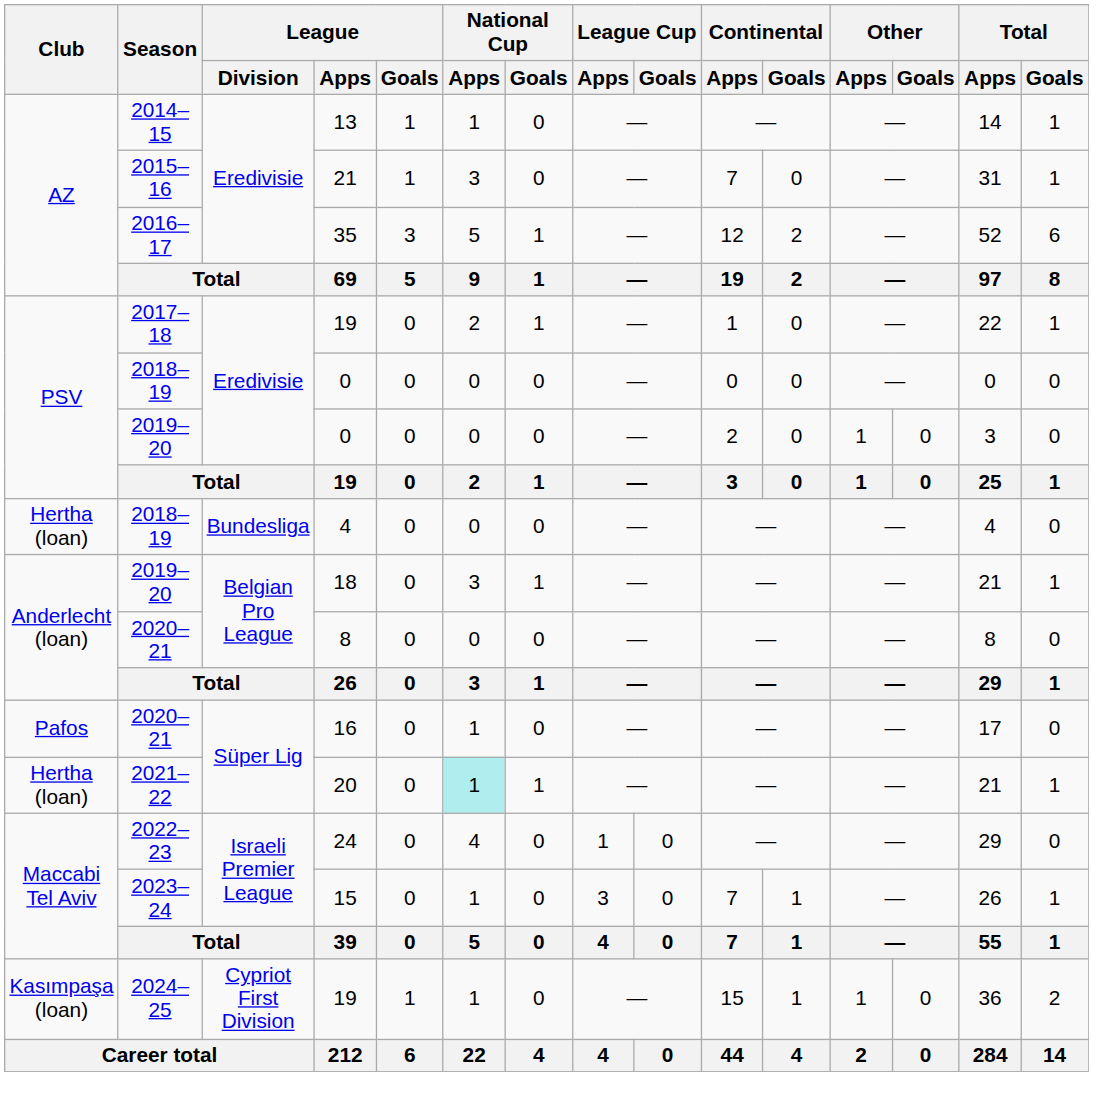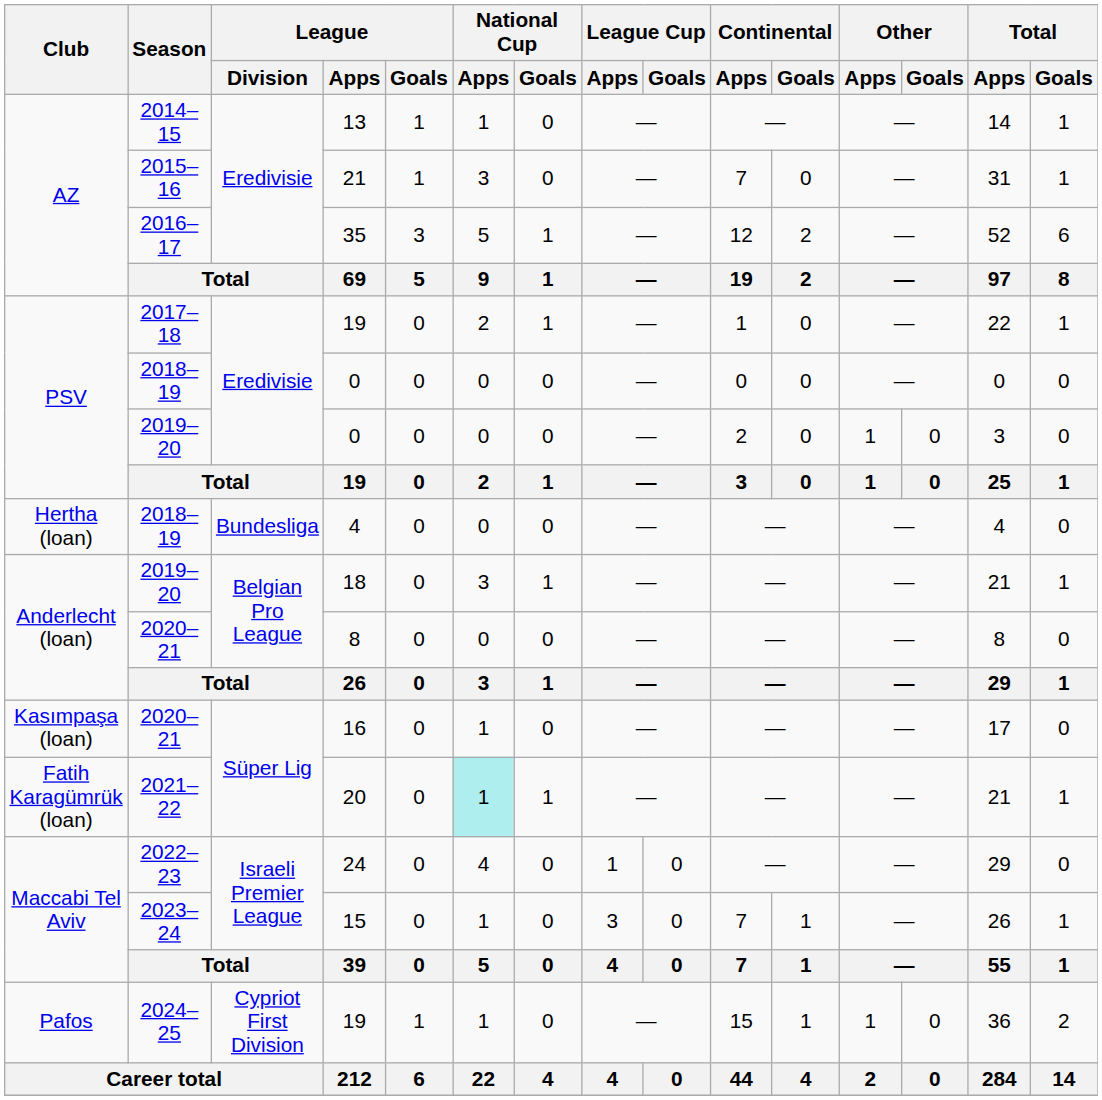 <table class="wikitable" style="text-align: center;">
 <tr>
 <th rowspan=2>Club</th>
 <th rowspan=2>Season</th>
 <th colspan=3>League</th>
 <th colspan=2>National Cup</th>
 <th colspan=2>League Cup</th>
 <th colspan=2>Continental</th>
 <th colspan=2>Other</th>
 <th colspan=2>Total</th>
 </tr>
 <tr>
 <th>Division</th>
 <th>Apps</th>
 <th>Goals</th>
 <th>Apps</th>
 <th>Goals</th>
 <th>Apps</th>
 <th>Goals</th>
 <th>Apps</th>
 <th>Goals</th>
 <th>Apps</th>
 <th>Goals</th>
 <th>Apps</th>
 <th>Goals</th>
 </tr>
 <tr>
 <td rowspan="4"><a href='#'>AZ</a></td>
 <td><a href='#'>2014–15</a></td>
 <td rowspan="3"><a href='#'>Eredivisie</a></td>
 <td>13</td>
 <td>1</td>
 <td>1</td>
 <td>0</td>
 <td colspan="2">—</td>
 <td colspan="2">—</td>
 <td colspan="2">—</td>
 <td>14</td>
 <td>1</td>
 </tr>
 <tr>
 <td><a href='#'>2015–16</a></td>
 <td>21</td>
 <td>1</td>
 <td>3</td>
 <td>0</td>
 <td colspan="2">—</td>
 <td>7</td>
 <td>0</td>
 <td colspan="2">—</td>
 <td>31</td>
 <td>1</td>
 </tr>
 <tr>
 <td><a href='#'>2016–17</a></td>
 <td>35</td>
 <td>3</td>
 <td>5</td>
 <td>1</td>
 <td colspan="2">—</td>
 <td>12</td>
 <td>2</td>
 <td colspan="2">—</td>
 <td>52</td>
 <td>6</td>
 </tr>
 <tr>
 <th colspan=2>Total</th>
 <th>69</th>
 <th>5</th>
 <th>9</th>
 <th>1</th>
 <th colspan="2">—</th>
 <th>19</th>
 <th>2</th>
 <th colspan="2">—</th>
 <th>97</th>
 <th>8</th>
 </tr>
 <tr>
 <td rowspan="4"><a href='#'>PSV</a></td>
 <td><a href='#'>2017–18</a></td>
 <td rowspan="3"><a href='#'>Eredivisie</a></td>
 <td>19</td>
 <td>0</td>
 <td>2</td>
 <td>1</td>
 <td colspan="2">—</td>
 <td>1</td>
 <td>0</td>
 <td colspan="2">—</td>
 <td>22</td>
 <td>1</td>
 </tr>
 <tr>
 <td><a href='#'>2018–19</a></td>
 <td>0</td>
 <td>0</td>
 <td>0</td>
 <td>0</td>
 <td colspan="2">—</td>
 <td>0</td>
 <td>0</td>
 <td colspan="2">—</td>
 <td>0</td>
 <td>0</td>
 </tr>
 <tr>
 <td><a href='#'>2019–20</a></td>
 <td>0</td>
 <td>0</td>
 <td>0</td>
 <td>0</td>
 <td colspan="2">—</td>
 <td>2</td>
 <td>0</td>
 <td>1</td>
 <td>0</td>
 <td>3</td>
 <td>0</td>
 </tr>
 <tr>
 <th colspan=2>Total</th>
 <th>19</th>
 <th>0</th>
 <th>2</th>
 <th>1</th>
 <th colspan="2">—</th>
 <th>3</th>
 <th>0</th>
 <th>1</th>
 <th>0</th>
 <th>25</th>
 <th>1</th>
 </tr>
 <tr>
 <td><a href='#'>Hertha</a> (loan)</td>
 <td><a href='#'>2018–19</a></td>
 <td><a href='#'>Bundesliga</a></td>
 <td>4</td>
 <td>0</td>
 <td>0</td>
 <td>0</td>
 <td colspan="2">—</td>
 <td colspan="2">—</td>
 <td colspan="2">—</td>
 <td>4</td>
 <td>0</td>
 </tr>
 <tr>
 <td rowspan="3"><a href='#'>Anderlecht</a> (loan)</td>
 <td><a href='#'>2019–20</a></td>
 <td rowspan="2"><a href='#'>Belgian Pro League</a></td>
 <td>18</td>
 <td>0</td>
 <td>3</td>
 <td>1</td>
 <td colspan="2">—</td>
 <td colspan="2">—</td>
 <td colspan="2">—</td>
 <td>21</td>
 <td>1</td>
 </tr>
 <tr>
 <td><a href='#'>2020–21</a></td>
 <td>8</td>
 <td>0</td>
 <td>0</td>
 <td>0</td>
 <td colspan="2">—</td>
 <td colspan="2">—</td>
 <td colspan="2">—</td>
 <td>8</td>
 <td>0</td>
 </tr>
 <tr>
 <th colspan=2>Total</th>
 <th>26</th>
 <th>0</th>
 <th>3</th>
 <th>1</th>
 <th colspan="2">—</th>
 <th colspan="2">—</th>
 <th colspan="2">—</th>
 <th>29</th>
 <th>1</th>
 </tr>
 <tr>
-<td><a href='#'>Pafos</a></td>
+<td><a href='#'>Kasımpaşa</a> (loan)</td>
 <td><a href='#'>2020–21</a></td>
 <td rowspan="2"><a href='#'>Süper Lig</a></td>
 <td>16</td>
 <td>0</td>
 <td>1</td>
 <td>0</td>
 <td colspan="2">—</td>
 <td colspan="2">—</td>
 <td colspan="2">—</td>
 <td>17</td>
 <td>0</td>
 </tr>
 <tr>
-<td><a href='#'>Hertha</a> (loan)</td>
+<td><a href='#'>Fatih Karagümrük</a> (loan)</td>
 <td><a href='#'>2021–22</a></td>
 <td>20</td>
 <td>0</td>
 <td style="background: paleturquoise;">1</td>
 <td>1</td>
 <td colspan="2">—</td>
 <td colspan="2">—</td>
 <td colspan="2">—</td>
 <td>21</td>
 <td>1</td>
 </tr>
 <tr>
 <td rowspan="3"><a href='#'>Maccabi Tel Aviv</a></td>
 <td><a href='#'>2022–23</a></td>
 <td rowspan="2"><a href='#'>Israeli Premier League</a></td>
 <td>24</td>
 <td>0</td>
 <td>4</td>
 <td>0</td>
 <td>1</td>
 <td>0</td>
 <td colspan="2">—</td>
 <td colspan="2">—</td>
 <td>29</td>
 <td>0</td>
 </tr>
 <tr>
 <td><a href='#'>2023–24</a></td>
 <td>15</td>
 <td>0</td>
 <td>1</td>
 <td>0</td>
 <td>3</td>
 <td>0</td>
 <td>7</td>
 <td>1</td>
 <td colspan="2">—</td>
 <td>26</td>
 <td>1</td>
 </tr>
 <tr>
 <th colspan="2">Total</th>
 <th>39</th>
 <th>0</th>
 <th>5</th>
 <th>0</th>
 <th>4</th>
 <th>0</th>
 <th>7</th>
 <th>1</th>
 <th colspan="2">—</th>
 <th>55</th>
 <th>1</th>
 </tr>
 <tr>
-<td><a href='#'>Kasımpaşa</a> (loan)</td>
+<td><a href='#'>Pafos</a></td>
 <td><a href='#'>2024–25</a></td>
 <td><a href='#'>Cypriot First Division</a></td>
 <td>19</td>
 <td>1</td>
 <td>1</td>
 <td>0</td>
 <td colspan="2">—</td>
 <td>15</td>
 <td>1</td>
 <td>1</td>
 <td>0</td>
 <td>36</td>
 <td>2</td>
 </tr>
 <tr>
 <th colspan="3">Career total</th>
 <th>212</th>
 <th>6</th>
 <th>22</th>
 <th>4</th>
 <th>4</th>
 <th>0</th>
 <th>44</th>
 <th>4</th>
 <th>2</th>
 <th>0</th>
 <th>284</th>
 <th>14</th>
 </tr>
 <tr>
 </tr>
 </table>
